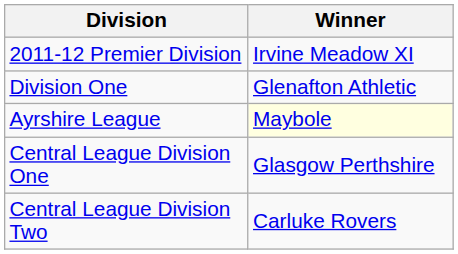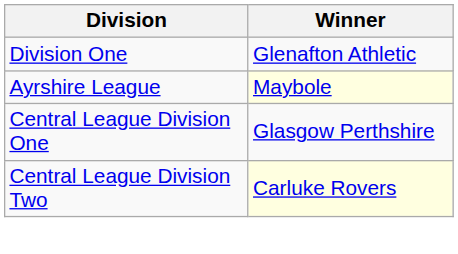 <table class="wikitable">
 <tr>
 <th width=180>Division</th>
 <th width=150>Winner</th>
-</tr>
-<tr>
-<td><a href='#'>2011-12 Premier Division</a></td>
-<td><a href='#'>Irvine Meadow XI</a></td>
 </tr>
 <tr>
 <td><a href='#'>Division One</a></td>
 <td><a href='#'>Glenafton Athletic</a></td>
 </tr>
 <tr>
 <td><a href='#'>Ayrshire League</a></td>
 <td style="background: lightyellow;"><a href='#'>Maybole</a></td>
 </tr>
 <tr>
 <td><a href='#'>Central League Division One</a></td>
 <td><a href='#'>Glasgow Perthshire</a></td>
 </tr>
 <tr>
 <td><a href='#'>Central League Division Two</a></td>
-<td><a href='#'>Carluke Rovers</a></td>
+<td style="background: lightyellow;"><a href='#'>Carluke Rovers</a></td>
 </tr>
 </table>
